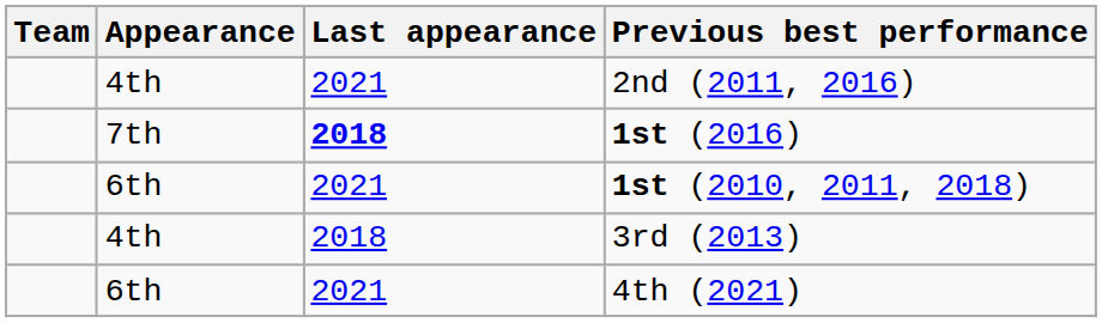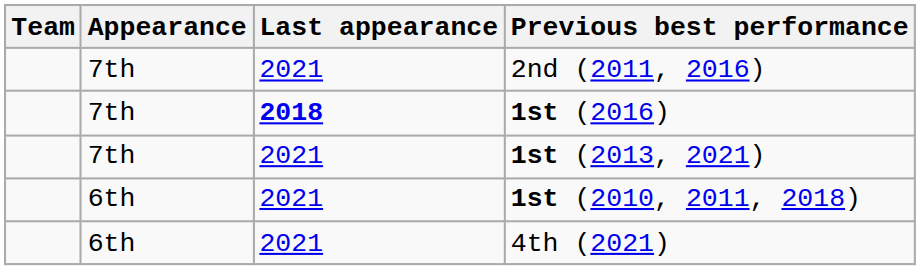 <table class="wikitable sortable">
 <tr>
 <th>Team</th>
 <th>Appearance</th>
 <th>Last appearance</th>
 <th>Previous best performance</th>
 </tr>
 <tr>
 <td></td>
-<td>4th</td>
+<td>7th</td>
 <td><a href='#'>2021</a></td>
 <td>2nd (<a href='#'>2011</a>, <a href='#'>2016</a>)</td>
 </tr>
 <tr>
 <td></td>
 <td>7th</td>
 <td><strong><a href='#'>2018</a></strong></td>
 <td><strong>1st</strong> (<a href='#'>2016</a>)</td>
 </tr>
 <tr>
 <td></td>
+<td>7th</td>
+<td><a href='#'>2021</a></td>
+<td><strong>1st</strong> (<a href='#'>2013</a>, <a href='#'>2021</a>)</td>
+</tr>
+<tr>
+<td></td>
 <td>6th</td>
 <td><a href='#'>2021</a></td>
 <td><strong>1st</strong> (<a href='#'>2010</a>, <a href='#'>2011</a>, <a href='#'>2018</a>)</td>
-</tr>
-<tr>
-<td></td>
-<td>4th</td>
-<td><a href='#'>2018</a></td>
-<td>3rd (<a href='#'>2013</a>)</td>
 </tr>
 <tr>
 <td></td>
 <td>6th</td>
 <td><a href='#'>2021</a></td>
 <td>4th (<a href='#'>2021</a>)</td>
 </tr>
 </table>
